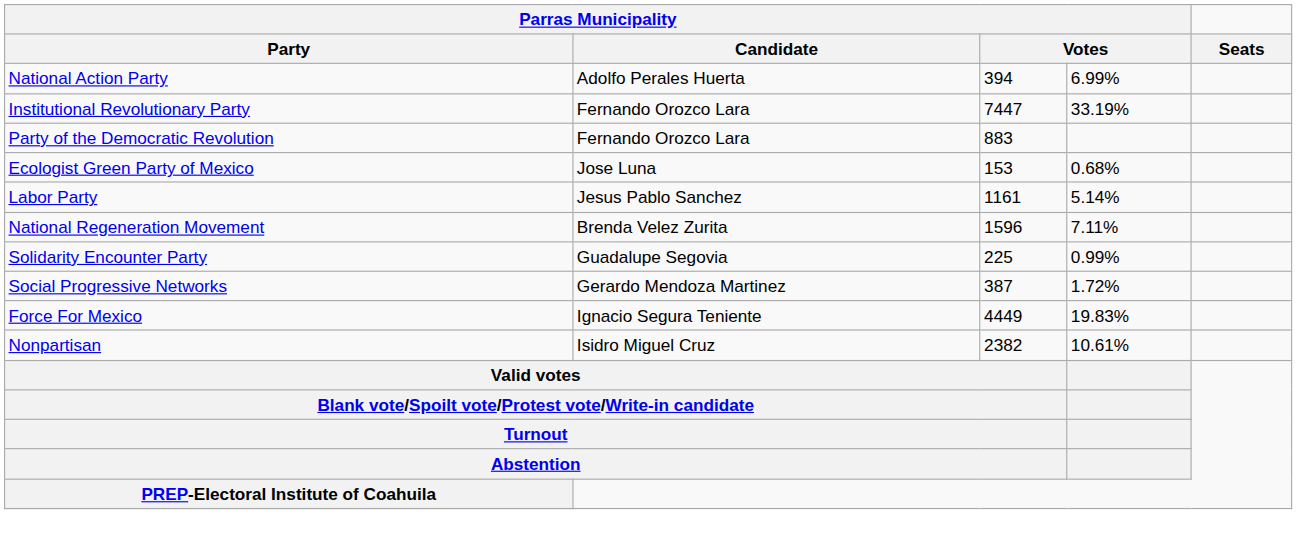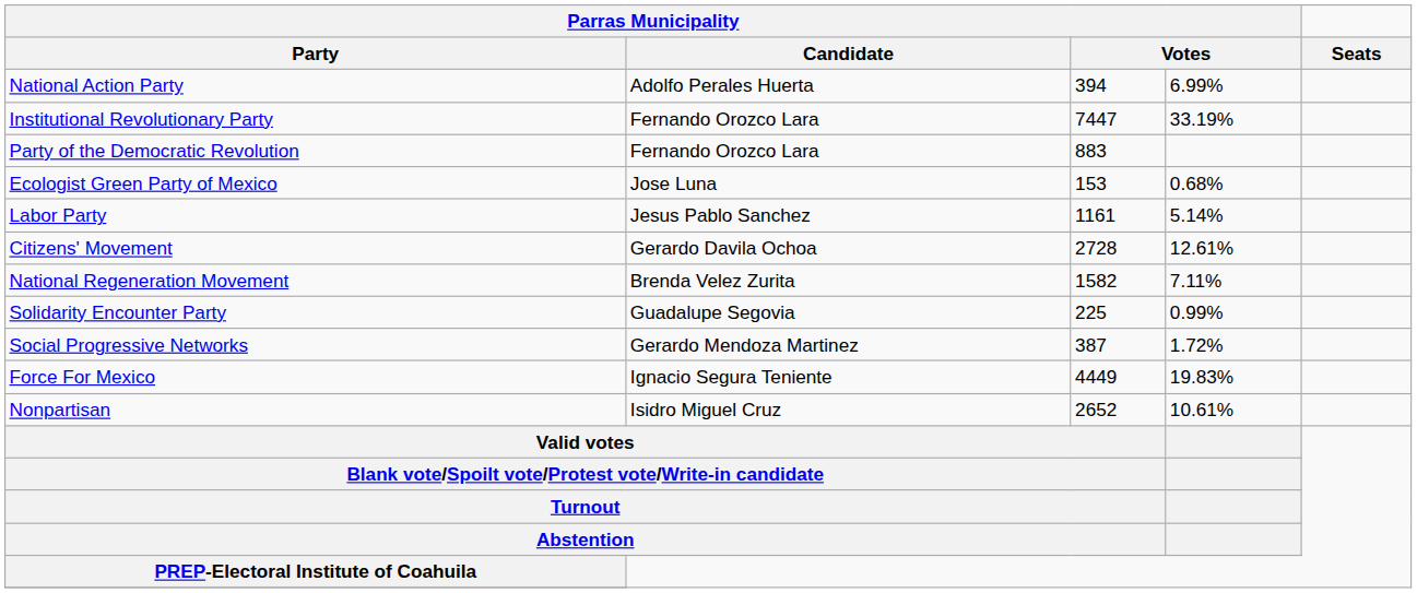 <table class="wikitable collapsible collapsed" style="font-size:95%; width:72%; line-height:126%; margin-bottom:0">
 <tr>
 <th Colspan = 4><strong><a href='#'>Parras Municipality</a></strong></th>
 </tr>
 <tr style="background:#efefef;">
 <th Colspan = 1><strong>Party</strong></th>
 <th Colspan = 1><strong>Candidate</strong></th>
 <th Colspan = 2><strong>Votes</strong></th>
 <th Colspan = 1><strong>Seats</strong></th>
 </tr>
 <tr>
 <td> <a href='#'>National Action Party</a></td>
 <td>Adolfo Perales Huerta</td>
 <td>394</td>
 <td>6.99%</td>
 <td></td>
 </tr>
 <tr>
 <td> <a href='#'>Institutional Revolutionary Party</a></td>
 <td>Fernando Orozco Lara</td>
 <td>7447</td>
 <td>33.19%</td>
 <td></td>
 </tr>
 <tr>
 <td> <a href='#'>Party of the Democratic Revolution</a></td>
 <td>Fernando Orozco Lara</td>
 <td>883</td>
 <td></td>
 <td></td>
 </tr>
 <tr>
 <td> <a href='#'>Ecologist Green Party of Mexico</a></td>
 <td>Jose Luna</td>
 <td>153</td>
 <td>0.68%</td>
 <td></td>
 </tr>
 <tr>
 <td> <a href='#'>Labor Party</a></td>
 <td>Jesus Pablo Sanchez</td>
 <td>1161</td>
 <td>5.14%</td>
 <td></td>
 </tr>
 <tr>
+<td> <a href='#'>Citizens' Movement</a></td>
+<td>Gerardo Davila Ochoa</td>
+<td>2728</td>
+<td>12.61%</td>
+<td></td>
+</tr>
+<tr>
 <td> <a href='#'>National Regeneration Movement</a></td>
 <td>Brenda Velez Zurita</td>
-<td>1596</td>
+<td>1582</td>
 <td>7.11%</td>
 <td></td>
 </tr>
 <tr>
 <td> <a href='#'>Solidarity Encounter Party</a></td>
 <td>Guadalupe Segovia</td>
 <td>225</td>
 <td>0.99%</td>
 <td></td>
 </tr>
 <tr>
 <td> <a href='#'>Social Progressive Networks</a></td>
 <td>Gerardo Mendoza Martinez</td>
 <td>387</td>
 <td>1.72%</td>
 <td></td>
 </tr>
 <tr>
 <td><a href='#'>Force For Mexico</a></td>
 <td>Ignacio Segura Teniente</td>
 <td>4449</td>
 <td>19.83%</td>
 <td></td>
 </tr>
 <tr>
 <td><a href='#'>Nonpartisan</a></td>
 <td>Isidro Miguel Cruz</td>
-<td>2382</td>
+<td>2652</td>
 <td>10.61%</td>
 <td></td>
 </tr>
 <tr>
 <th Colspan = 3><strong>Valid votes</strong></th>
 <th></th>
 </tr>
 <tr>
 <th Colspan = 3><strong><a href='#'>Blank vote</a>/<a href='#'>Spoilt vote</a>/<a href='#'>Protest vote</a>/<a href='#'>Write-in candidate</a></strong></th>
 <th></th>
 </tr>
 <tr>
 <th Colspan = 3><strong><a href='#'>Turnout</a></strong></th>
 <th></th>
 </tr>
 <tr>
 <th Colspan = 3><strong><a href='#'>Abstention</a></strong></th>
 <th></th>
 </tr>
 <tr>
 <th Colspan =><a href='#'>PREP</a>-Electoral Institute of Coahuila</th>
 </tr>
 <tr>
 </tr>
 </table>
